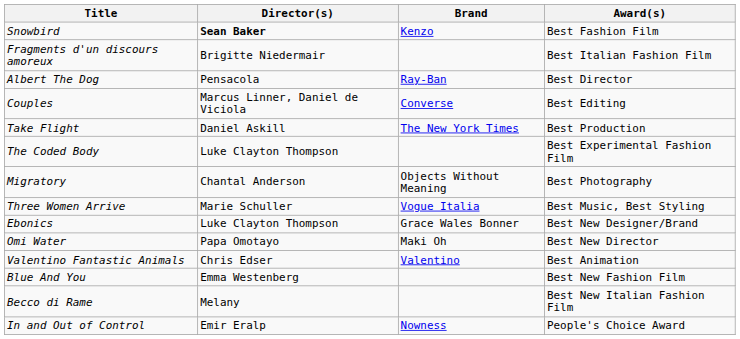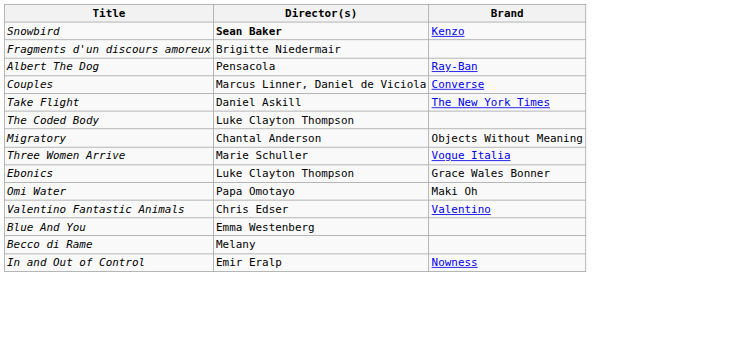 <table class="wikitable">
 <tr>
 <th>Title</th>
 <th>Director(s)</th>
 <th>Brand</th>
-<th>Award(s)</th>
 </tr>
 <tr>
 <td><em>Snowbird</em></td>
 <td><strong>Sean Baker</strong></td>
 <td><a href='#'>Kenzo</a></td>
-<td>Best Fashion Film</td>
 </tr>
 <tr>
 <td><em>Fragments d'un discours amoreux</em></td>
 <td>Brigitte Niedermair</td>
 <td></td>
-<td>Best Italian Fashion Film</td>
 </tr>
 <tr>
 <td><em>Albert The Dog</em></td>
 <td>Pensacola</td>
 <td><a href='#'>Ray-Ban</a></td>
-<td>Best Director</td>
 </tr>
 <tr>
 <td><em>Couples</em></td>
 <td>Marcus Linner, Daniel de Viciola</td>
 <td><a href='#'>Converse</a></td>
-<td>Best Editing</td>
 </tr>
 <tr>
 <td><em>Take Flight</em></td>
 <td>Daniel Askill</td>
 <td><a href='#'>The New York Times</a></td>
-<td>Best Production</td>
 </tr>
 <tr>
 <td><em>The Coded Body</em></td>
 <td>Luke Clayton Thompson</td>
 <td></td>
-<td>Best Experimental Fashion Film</td>
 </tr>
 <tr>
 <td><em>Migratory</em></td>
 <td>Chantal Anderson</td>
 <td>Objects Without Meaning</td>
-<td>Best Photography</td>
 </tr>
 <tr>
 <td><em>Three Women Arrive</em></td>
 <td>Marie Schuller</td>
 <td><a href='#'>Vogue Italia</a></td>
-<td>Best Music, Best Styling</td>
 </tr>
 <tr>
 <td><em>Ebonics</em></td>
 <td>Luke Clayton Thompson</td>
 <td>Grace Wales Bonner</td>
-<td>Best New Designer/Brand</td>
 </tr>
 <tr>
 <td><em>Omi Water</em></td>
 <td>Papa Omotayo</td>
 <td>Maki Oh</td>
-<td>Best New Director</td>
 </tr>
 <tr>
 <td><em>Valentino Fantastic Animals</em></td>
 <td>Chris Edser</td>
 <td><a href='#'>Valentino</a></td>
-<td>Best Animation</td>
 </tr>
 <tr>
 <td><em>Blue And You</em></td>
 <td>Emma Westenberg</td>
 <td></td>
-<td>Best New Fashion Film</td>
 </tr>
 <tr>
 <td><em>Becco di Rame</em></td>
 <td>Melany</td>
 <td></td>
-<td>Best New Italian Fashion Film</td>
 </tr>
 <tr>
 <td><em>In and Out of Control</em></td>
 <td>Emir Eralp</td>
 <td><a href='#'>Nowness</a></td>
-<td>People's Choice Award</td>
 </tr>
 </table>
